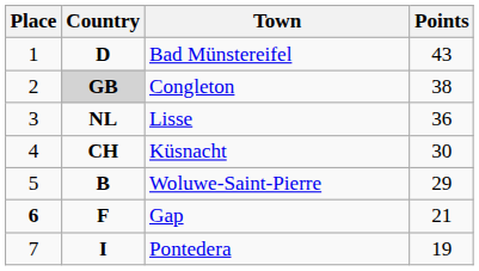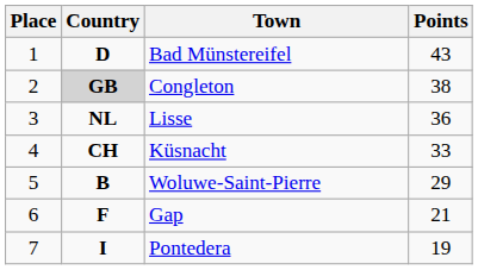 <table class="wikitable">
 <tr>
 <th width="25">Place</th>
 <th width="25">Country</th>
 <th width="200">Town</th>
 <th width="25">Points</th>
 </tr>
 <tr>
 <td align="center">1</td>
 <td align="center"><strong>D</strong></td>
 <td align="left"><a href='#'>Bad Münstereifel</a></td>
 <td align="center">43</td>
 </tr>
 <tr>
 <td align="center">2</td>
 <td align="center" style="background: lightgrey;"><strong>GB</strong></td>
 <td align="left"><a href='#'>Congleton</a></td>
 <td align="center">38</td>
 </tr>
 <tr>
 <td align="center">3</td>
 <td align="center"><strong>NL</strong></td>
 <td align="left"><a href='#'>Lisse</a></td>
 <td align="center">36</td>
 </tr>
 <tr>
 <td align="center">4</td>
 <td align="center"><strong>CH</strong></td>
 <td align="left"><a href='#'>Küsnacht</a></td>
-<td align="center">30</td>
+<td align="center">33</td>
 </tr>
 <tr>
 <td align="center">5</td>
 <td align="center"><strong>B</strong></td>
 <td align="left"><a href='#'>Woluwe-Saint-Pierre</a></td>
 <td align="center">29</td>
 </tr>
 <tr>
-<td align="center"><strong>6</strong></td>
+<td align="center">6</td>
 <td align="center"><strong>F</strong></td>
 <td align="left"><a href='#'>Gap</a></td>
 <td align="center">21</td>
 </tr>
 <tr>
 <td align="center">7</td>
 <td align="center"><strong>I</strong></td>
 <td align="left"><a href='#'>Pontedera</a></td>
 <td align="center">19</td>
 </tr>
 </table>
